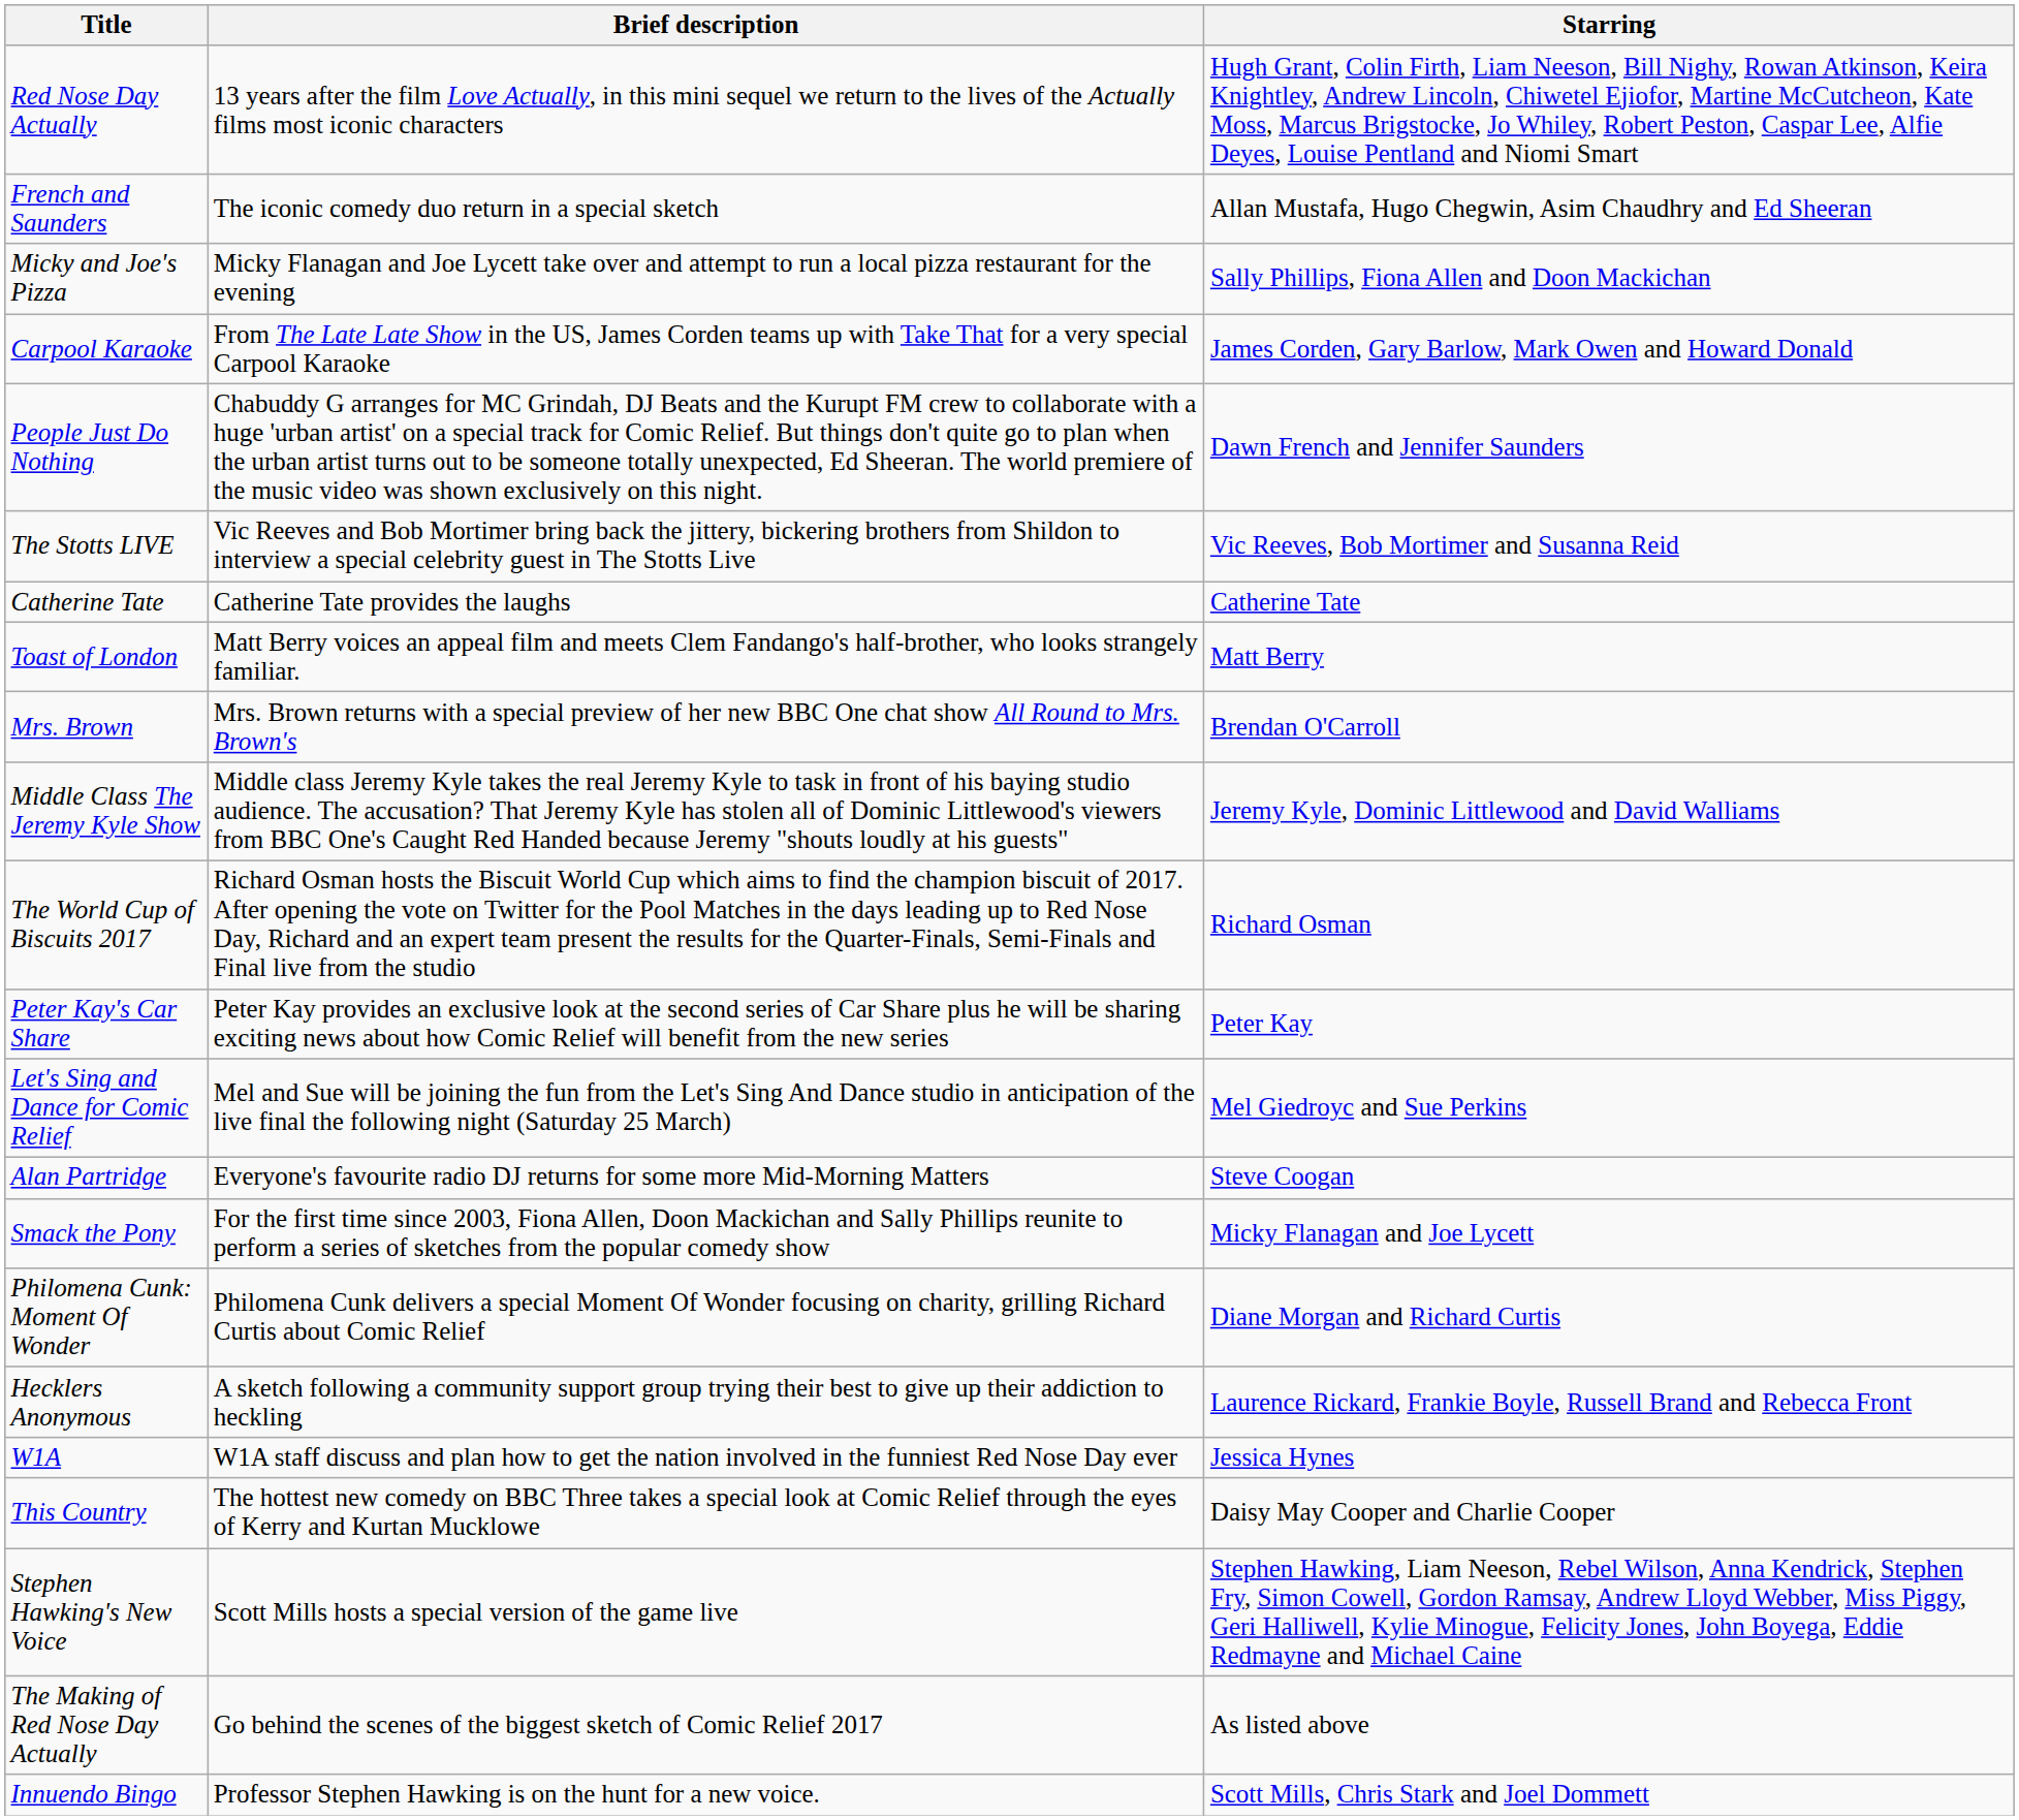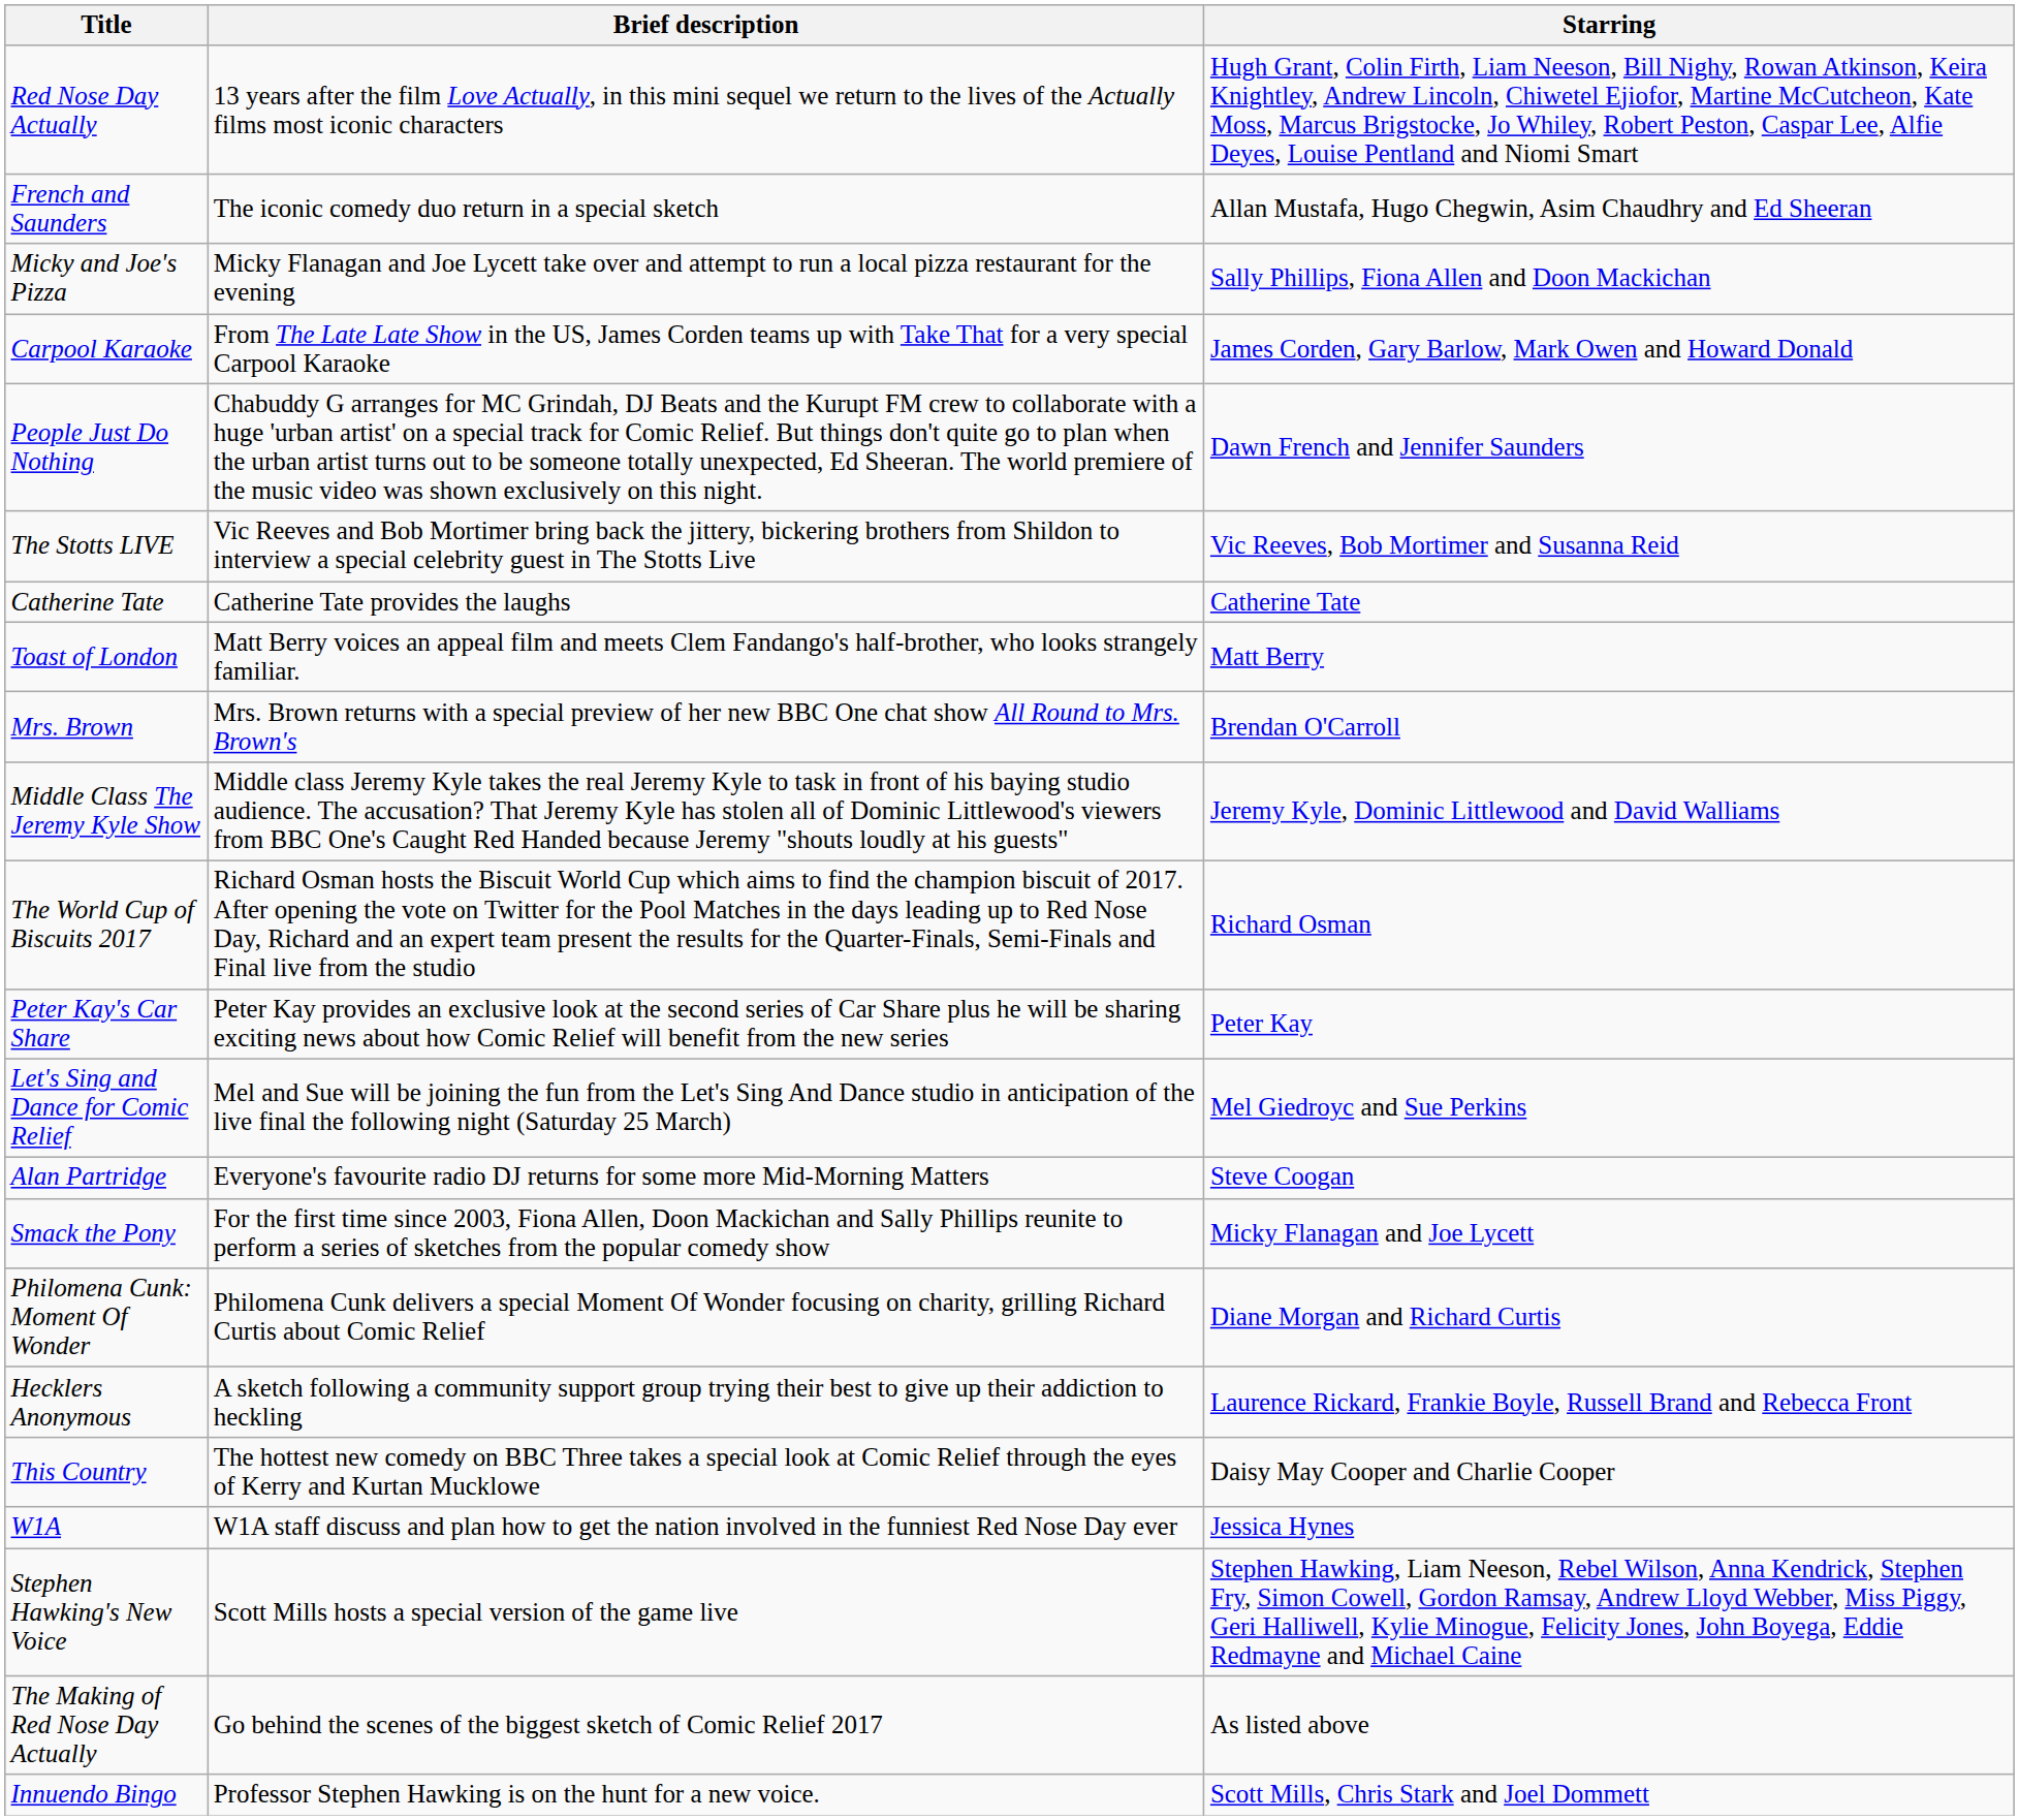 <table class="wikitable">
 <tr>
 <th>Title</th>
 <th>Brief description</th>
 <th>Starring</th>
 </tr>
 <tr>
 <td><em><a href='#'>Red Nose Day Actually</a></em></td>
 <td>13 years after the film <em><a href='#'>Love Actually</a></em>, in this mini sequel we return to the lives of the <em>Actually</em> films most iconic characters</td>
 <td><a href='#'>Hugh Grant</a>, <a href='#'>Colin Firth</a>, <a href='#'>Liam Neeson</a>, <a href='#'>Bill Nighy</a>, <a href='#'>Rowan Atkinson</a>, <a href='#'>Keira Knightley</a>, <a href='#'>Andrew Lincoln</a>, <a href='#'>Chiwetel Ejiofor</a>, <a href='#'>Martine McCutcheon</a>, <a href='#'>Kate Moss</a>, <a href='#'>Marcus Brigstocke</a>, <a href='#'>Jo Whiley</a>, <a href='#'>Robert Peston</a>, <a href='#'>Caspar Lee</a>, <a href='#'>Alfie Deyes</a>, <a href='#'>Louise Pentland</a> and Niomi Smart</td>
 </tr>
 <tr>
 <td><em><a href='#'>French and Saunders</a></em></td>
 <td>The iconic comedy duo return in a special sketch</td>
 <td>Allan Mustafa, Hugo Chegwin, Asim Chaudhry and <a href='#'>Ed Sheeran</a></td>
 </tr>
 <tr>
 <td><em>Micky and Joe's Pizza</em></td>
 <td>Micky Flanagan and Joe Lycett take over and attempt to run a local pizza restaurant for the evening</td>
 <td><a href='#'>Sally Phillips</a>, <a href='#'>Fiona Allen</a> and <a href='#'>Doon Mackichan</a></td>
 </tr>
 <tr>
 <td><em><a href='#'>Carpool Karaoke</a></em></td>
 <td>From <em><a href='#'>The Late Late Show</a></em> in the US, James Corden teams up with <a href='#'>Take That</a> for a very special Carpool Karaoke</td>
 <td><a href='#'>James Corden</a>, <a href='#'>Gary Barlow</a>, <a href='#'>Mark Owen</a> and <a href='#'>Howard Donald</a></td>
 </tr>
 <tr>
 <td><em><a href='#'>People Just Do Nothing</a></em></td>
 <td>Chabuddy G arranges for MC Grindah, DJ Beats and the Kurupt FM crew to collaborate with a huge 'urban artist' on a special track for Comic Relief. But things don't quite go to plan when the urban artist turns out to be someone totally unexpected, Ed Sheeran. The world premiere of the music video was shown exclusively on this night.</td>
 <td><a href='#'>Dawn French</a> and <a href='#'>Jennifer Saunders</a></td>
 </tr>
 <tr>
 <td><em>The Stotts LIVE</em></td>
 <td>Vic Reeves and Bob Mortimer bring back the jittery, bickering brothers from Shildon to interview a special celebrity guest in The Stotts Live</td>
 <td><a href='#'>Vic Reeves</a>, <a href='#'>Bob Mortimer</a> and <a href='#'>Susanna Reid</a></td>
 </tr>
 <tr>
 <td><em>Catherine Tate</em></td>
 <td>Catherine Tate provides the laughs</td>
 <td><a href='#'>Catherine Tate</a></td>
 </tr>
 <tr>
 <td><em><a href='#'>Toast of London</a></em></td>
 <td>Matt Berry voices an appeal film and meets Clem Fandango's half-brother, who looks strangely familiar.</td>
 <td><a href='#'>Matt Berry</a></td>
 </tr>
 <tr>
 <td><em><a href='#'>Mrs. Brown</a></em></td>
 <td>Mrs. Brown returns with a special preview of her new BBC One chat show <em><a href='#'>All Round to Mrs. Brown's</a></em></td>
 <td><a href='#'>Brendan O'Carroll</a></td>
 </tr>
 <tr>
 <td><em>Middle Class <a href='#'>The Jeremy Kyle Show</a></em></td>
 <td>Middle class Jeremy Kyle takes the real Jeremy Kyle to task in front of his baying studio audience. The accusation? That Jeremy Kyle has stolen all of Dominic Littlewood's viewers from BBC One's Caught Red Handed because Jeremy "shouts loudly at his guests"</td>
 <td><a href='#'>Jeremy Kyle</a>, <a href='#'>Dominic Littlewood</a> and <a href='#'>David Walliams</a></td>
 </tr>
 <tr>
 <td><em>The World Cup of Biscuits 2017</em></td>
 <td>Richard Osman hosts the Biscuit World Cup which aims to find the champion biscuit of 2017. After opening the vote on Twitter for the Pool Matches in the days leading up to Red Nose Day, Richard and an expert team present the results for the Quarter-Finals, Semi-Finals and Final live from the studio</td>
 <td><a href='#'>Richard Osman</a></td>
 </tr>
 <tr>
 <td><em><a href='#'>Peter Kay's Car Share</a></em></td>
 <td>Peter Kay provides an exclusive look at the second series of Car Share plus he will be sharing exciting news about how Comic Relief will benefit from the new series</td>
 <td><a href='#'>Peter Kay</a></td>
 </tr>
 <tr>
 <td><em><a href='#'>Let's Sing and Dance for Comic Relief</a></em></td>
 <td>Mel and Sue will be joining the fun from the Let's Sing And Dance studio in anticipation of the live final the following night (Saturday 25 March)</td>
 <td><a href='#'>Mel Giedroyc</a> and <a href='#'>Sue Perkins</a></td>
 </tr>
 <tr>
 <td><em><a href='#'>Alan Partridge</a></em></td>
 <td>Everyone's favourite radio DJ returns for some more Mid-Morning Matters</td>
 <td><a href='#'>Steve Coogan</a></td>
 </tr>
 <tr>
 <td><em><a href='#'>Smack the Pony</a></em></td>
 <td>For the first time since 2003, Fiona Allen, Doon Mackichan and Sally Phillips reunite to perform a series of sketches from the popular comedy show</td>
 <td><a href='#'>Micky Flanagan</a> and <a href='#'>Joe Lycett</a></td>
 </tr>
 <tr>
 <td><em>Philomena Cunk: Moment Of Wonder</em></td>
 <td>Philomena Cunk delivers a special Moment Of Wonder focusing on charity, grilling Richard Curtis about Comic Relief</td>
 <td><a href='#'>Diane Morgan</a> and <a href='#'>Richard Curtis</a></td>
 </tr>
 <tr>
 <td><em>Hecklers Anonymous</em></td>
 <td>A sketch following a community support group trying their best to give up their addiction to heckling</td>
 <td><a href='#'>Laurence Rickard</a>, <a href='#'>Frankie Boyle</a>, <a href='#'>Russell Brand</a> and <a href='#'>Rebecca Front</a></td>
 </tr>
 <tr>
+<td><em><a href='#'>This Country</a></em></td>
+<td>The hottest new comedy on BBC Three takes a special look at Comic Relief through the eyes of Kerry and Kurtan Mucklowe</td>
+<td>Daisy May Cooper and Charlie Cooper</td>
+</tr>
+<tr>
 <td><em><a href='#'>W1A</a></em></td>
 <td>W1A staff discuss and plan how to get the nation involved in the funniest Red Nose Day ever</td>
 <td><a href='#'>Jessica Hynes</a></td>
-</tr>
-<tr>
-<td><em><a href='#'>This Country</a></em></td>
-<td>The hottest new comedy on BBC Three takes a special look at Comic Relief through the eyes of Kerry and Kurtan Mucklowe</td>
-<td>Daisy May Cooper and Charlie Cooper</td>
 </tr>
 <tr>
 <td><em>Stephen Hawking's New Voice</em></td>
 <td>Scott Mills hosts a special version of the game live</td>
 <td><a href='#'>Stephen Hawking</a>, Liam Neeson, <a href='#'>Rebel Wilson</a>, <a href='#'>Anna Kendrick</a>, <a href='#'>Stephen Fry</a>, <a href='#'>Simon Cowell</a>, <a href='#'>Gordon Ramsay</a>, <a href='#'>Andrew Lloyd Webber</a>, <a href='#'>Miss Piggy</a>, <a href='#'>Geri Halliwell</a>, <a href='#'>Kylie Minogue</a>, <a href='#'>Felicity Jones</a>, <a href='#'>John Boyega</a>, <a href='#'>Eddie Redmayne</a> and <a href='#'>Michael Caine</a></td>
 </tr>
 <tr>
 <td><em>The Making of Red Nose Day Actually</em></td>
 <td>Go behind the scenes of the biggest sketch of Comic Relief 2017</td>
 <td>As listed above</td>
 </tr>
 <tr>
 <td><em><a href='#'>Innuendo Bingo</a></em></td>
 <td>Professor Stephen Hawking is on the hunt for a new voice.</td>
 <td><a href='#'>Scott Mills</a>, <a href='#'>Chris Stark</a> and <a href='#'>Joel Dommett</a></td>
 </tr>
 </table>
